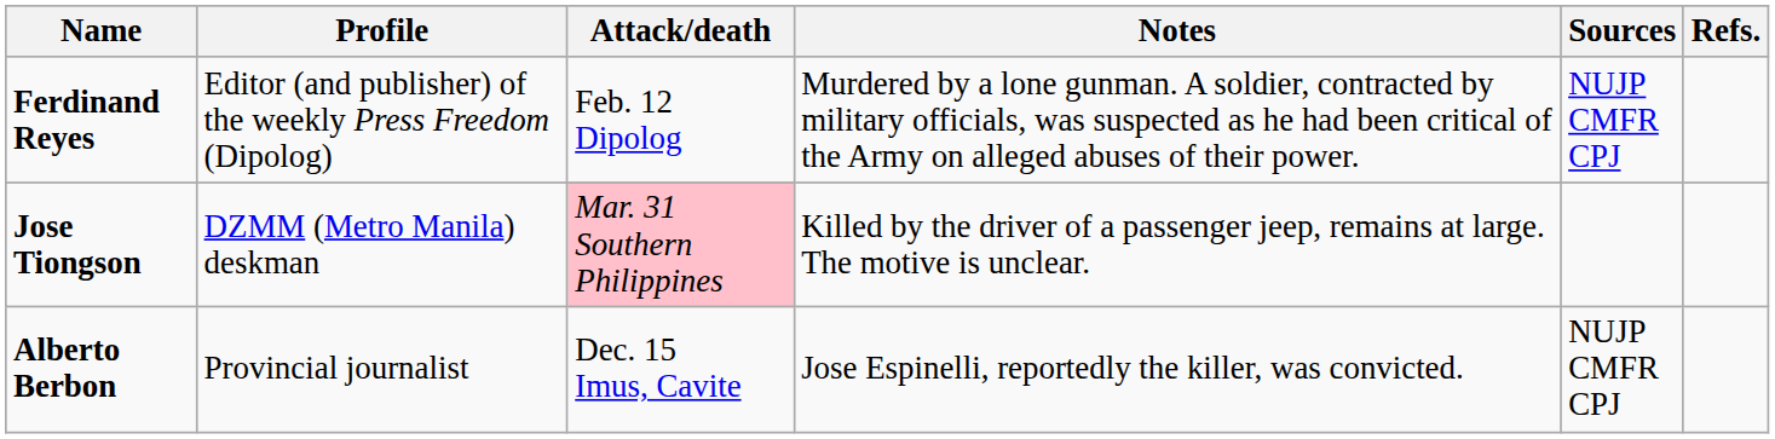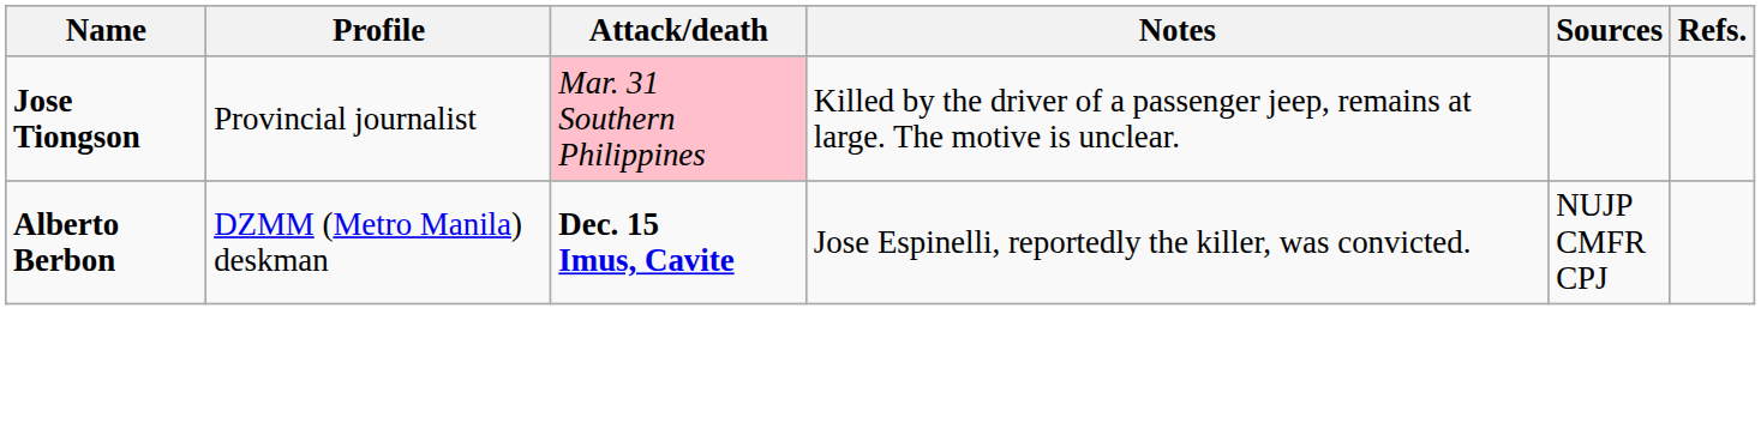 <table class="wikitable">
 <tr>
 <th>Name</th>
 <th>Profile</th>
 <th>Attack/death</th>
 <th>Notes</th>
 <th>Sources</th>
 <th>Refs.</th>
 </tr>
 <tr>
-<td><strong>Ferdinand Reyes</strong></td>
-<td>Editor (and publisher) of the weekly <em>Press Freedom</em> (Dipolog)<br></td>
-<td>Feb. 12<br><a href='#'>Dipolog</a></td>
-<td>Murdered by a lone gunman. A soldier, contracted by military officials, was suspected as he had been critical of the Army on alleged abuses of their power.</td>
-<td><a href='#'>NUJP</a><br><a href='#'>CMFR</a><br><a href='#'>CPJ</a></td>
-<td><br></td>
-</tr>
-<tr>
 <td><strong>Jose Tiongson</strong></td>
-<td><a href='#'>DZMM</a> (<a href='#'>Metro Manila</a>) deskman</td>
+<td>Provincial journalist</td>
 <td style="background: pink;"><em>Mar. 31</em><br><em>Southern Philippines</em></td>
 <td>Killed by the driver of a passenger jeep, remains at large. The motive is unclear.</td>
 <td></td>
 <td></td>
 </tr>
 <tr>
 <td><strong>Alberto Berbon</strong></td>
-<td>Provincial journalist</td>
-<td>Dec. 15<br><a href='#'>Imus, Cavite</a></td>
+<td><a href='#'>DZMM</a> (<a href='#'>Metro Manila</a>) deskman</td>
+<td><strong>Dec. 15<br><a href='#'>Imus, Cavite</a></strong></td>
 <td>Jose Espinelli, reportedly the killer, was convicted.</td>
 <td>NUJP<br>CMFR<br>CPJ</td>
 <td><br></td>
 </tr>
 </table>
